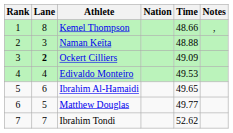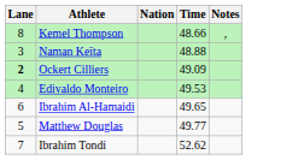 <table class="wikitable sortable" style="text-align:center">
 <tr>
-<th>Rank</th>
 <th>Lane</th>
 <th>Athlete</th>
 <th>Nation</th>
 <th>Time</th>
 <th>Notes</th>
 </tr>
 <tr bgcolor=bbf3bb>
-<td>1</td>
 <td>8</td>
 <td align="left"><a href='#'>Kemel Thompson</a></td>
 <td align="left"></td>
 <td>48.66</td>
 <td>, </td>
 </tr>
 <tr bgcolor=bbf3bb>
-<td>2</td>
 <td>3</td>
 <td align="left"><a href='#'>Naman Keïta</a></td>
 <td align="left"></td>
 <td>48.88</td>
 <td></td>
 </tr>
 <tr bgcolor=bbf3bb>
-<td>3</td>
 <td><strong>2</strong></td>
 <td align="left"><a href='#'>Ockert Cilliers</a></td>
 <td align="left"></td>
 <td>49.09</td>
 <td></td>
 </tr>
 <tr bgcolor=bbf3bb>
 <td>4</td>
-<td>4</td>
 <td align="left"><a href='#'>Edivaldo Monteiro</a></td>
 <td align="left"></td>
 <td>49.53</td>
 <td></td>
 </tr>
 <tr>
-<td>5</td>
 <td>6</td>
 <td align="left"><a href='#'>Ibrahim Al-Hamaidi</a></td>
 <td align="left"></td>
 <td>49.65</td>
 <td></td>
 </tr>
 <tr>
-<td>6</td>
 <td>5</td>
 <td align="left"><a href='#'>Matthew Douglas</a></td>
 <td align="left"></td>
 <td>49.77</td>
 <td></td>
 </tr>
 <tr>
 <td>7</td>
-<td>7</td>
 <td align="left">Ibrahim Tondi</td>
 <td align="left"></td>
 <td>52.62</td>
 <td></td>
 </tr>
 </table>
